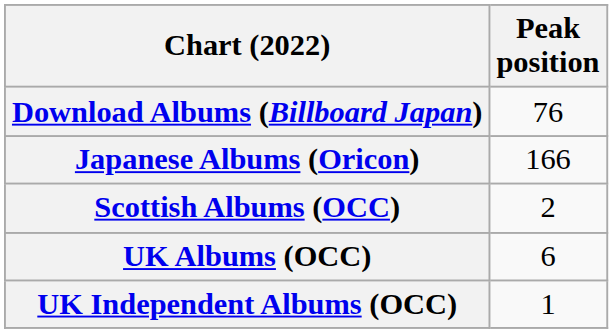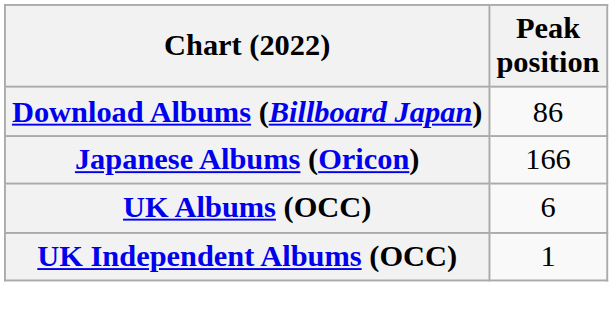 <table class="wikitable sortable plainrowheaders" style="text-align:center">
 <tr>
 <th scope="col">Chart (2022)</th>
 <th scope="col">Peak<br>position</th>
 </tr>
 <tr>
 <th scope="row"><a href='#'>Download Albums</a> (<em><a href='#'>Billboard Japan</a></em>)</th>
-<td>76</td>
+<td>86</td>
 </tr>
 <tr>
 <th scope="row"><a href='#'>Japanese Albums</a> (<a href='#'>Oricon</a>)</th>
 <td>166</td>
-</tr>
-<tr>
-<th scope="row"><a href='#'>Scottish Albums</a> (<a href='#'>OCC</a>)</th>
-<td>2</td>
 </tr>
 <tr>
 <th scope="row"><a href='#'>UK Albums</a> (OCC)</th>
 <td>6</td>
 </tr>
 <tr>
 <th scope="row"><a href='#'>UK Independent Albums</a> (OCC)</th>
 <td>1</td>
 </tr>
 </table>
